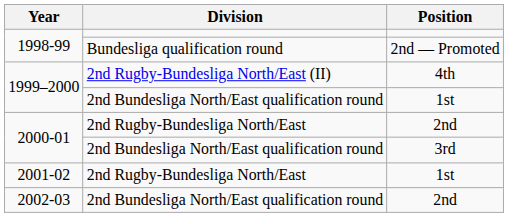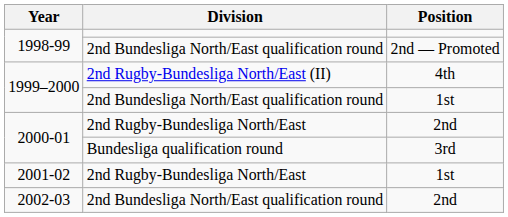 <table class="wikitable">
 <tr>
 <th>Year</th>
 <th>Division</th>
 <th>Position</th>
 </tr>
 <tr align="center">
 <td rowspan=2>1998-99</td>
 <td align="left"></td>
 <td></td>
 </tr>
 <tr align="center">
-<td align="left">Bundesliga qualification round</td>
+<td align="left">2nd Bundesliga North/East qualification round</td>
 <td>2nd — Promoted</td>
 </tr>
 <tr align="center">
 <td rowspan=2>1999–2000</td>
 <td align="left"><a href='#'>2nd Rugby-Bundesliga North/East</a> (II)</td>
 <td>4th</td>
 </tr>
 <tr align="center">
 <td align="left">2nd Bundesliga North/East qualification round</td>
 <td>1st</td>
 </tr>
 <tr align="center">
 <td rowspan=2>2000-01</td>
 <td align="left">2nd Rugby-Bundesliga North/East</td>
 <td>2nd</td>
 </tr>
 <tr align="center">
-<td align="left">2nd Bundesliga North/East qualification round</td>
+<td align="left">Bundesliga qualification round</td>
 <td>3rd</td>
 </tr>
 <tr align="center">
 <td>2001-02</td>
 <td align="left">2nd Rugby-Bundesliga North/East</td>
 <td>1st</td>
 </tr>
 <tr align="center">
 <td>2002-03</td>
 <td align="left">2nd Bundesliga North/East qualification round</td>
 <td>2nd</td>
 </tr>
 </table>
